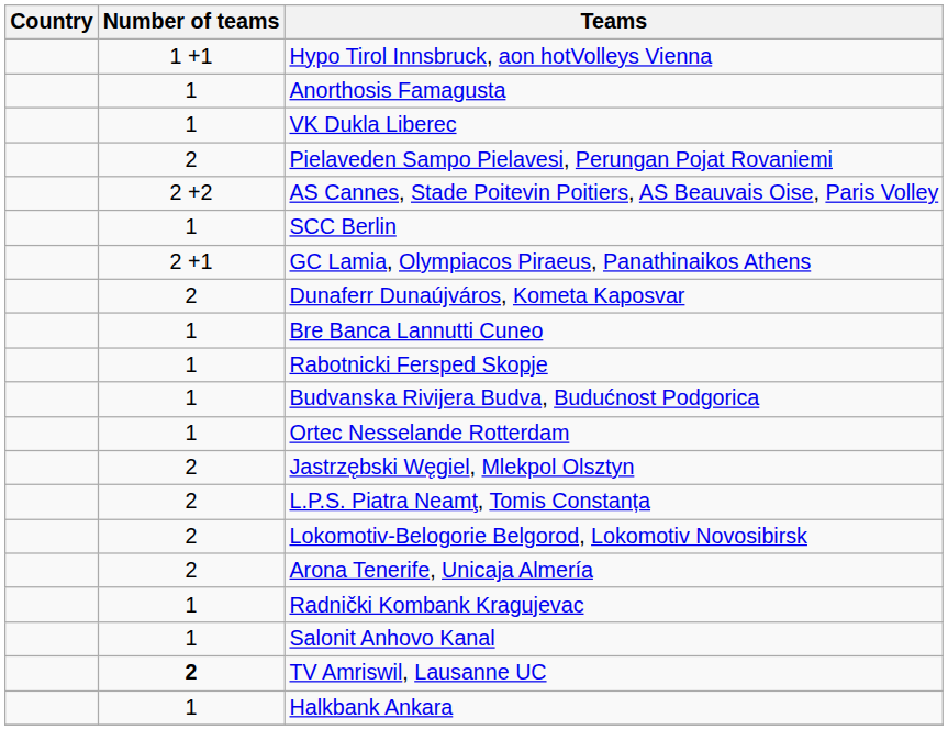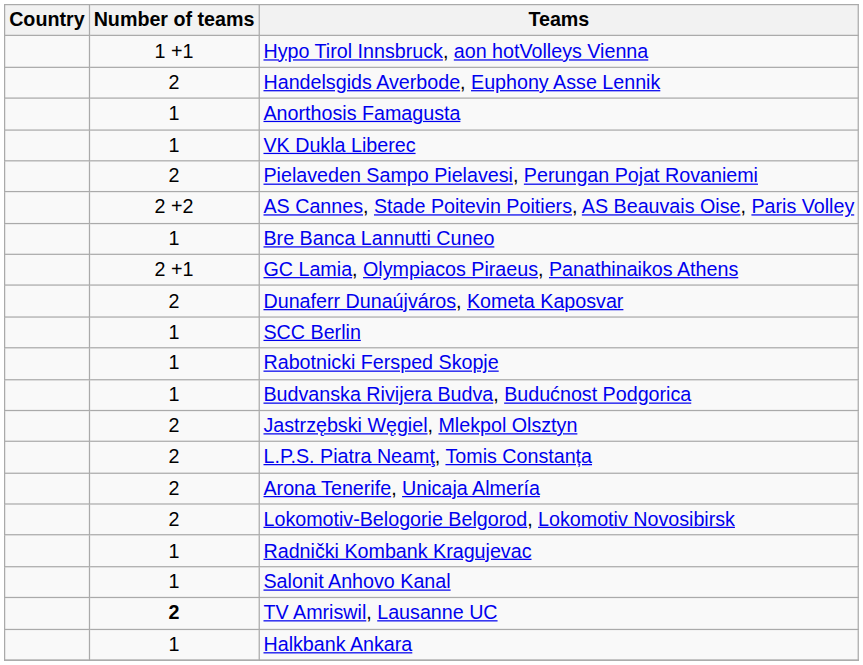 <table class="wikitable sortable" style="text-align:left">
 <tr>
 <th>Country</th>
 <th>Number of teams</th>
 <th>Teams</th>
 </tr>
 <tr>
 <td></td>
 <td align="center">1 +1</td>
 <td><a href='#'>Hypo Tirol Innsbruck</a>, <a href='#'>aon hotVolleys Vienna</a></td>
+</tr>
+<tr>
+<td></td>
+<td align="center">2</td>
+<td><a href='#'>Handelsgids Averbode</a>, <a href='#'>Euphony Asse Lennik</a></td>
 </tr>
 <tr>
 <td></td>
 <td align="center">1</td>
 <td><a href='#'>Anorthosis Famagusta</a></td>
 </tr>
 <tr>
 <td></td>
 <td align="center">1</td>
 <td><a href='#'>VK Dukla Liberec</a></td>
 </tr>
 <tr>
 <td></td>
 <td align="center">2</td>
 <td><a href='#'>Pielaveden Sampo Pielavesi</a>, <a href='#'>Perungan Pojat Rovaniemi</a></td>
 </tr>
 <tr>
 <td></td>
 <td align="center">2 +2</td>
 <td><a href='#'>AS Cannes</a>, <a href='#'>Stade Poitevin Poitiers</a>, <a href='#'>AS Beauvais Oise</a>, <a href='#'>Paris Volley</a></td>
 </tr>
 <tr>
 <td></td>
 <td align="center">1</td>
-<td><a href='#'>SCC Berlin</a></td>
+<td><a href='#'>Bre Banca Lannutti Cuneo</a></td>
 </tr>
 <tr>
 <td></td>
 <td align="center">2 +1</td>
 <td><a href='#'>GC Lamia</a>, <a href='#'>Olympiacos Piraeus</a>, <a href='#'>Panathinaikos Athens</a></td>
 </tr>
 <tr>
 <td></td>
 <td align="center">2</td>
 <td><a href='#'>Dunaferr Dunaújváros</a>, <a href='#'>Kometa Kaposvar</a></td>
 </tr>
 <tr>
 <td></td>
 <td align="center">1</td>
-<td><a href='#'>Bre Banca Lannutti Cuneo</a></td>
+<td><a href='#'>SCC Berlin</a></td>
 </tr>
 <tr>
 <td></td>
 <td align="center">1</td>
 <td><a href='#'>Rabotnicki Fersped Skopje</a></td>
 </tr>
 <tr>
 <td></td>
 <td align="center">1</td>
 <td><a href='#'>Budvanska Rivijera Budva</a>, <a href='#'>Budućnost Podgorica</a></td>
-</tr>
-<tr>
-<td></td>
-<td align="center">1</td>
-<td><a href='#'>Ortec Nesselande Rotterdam</a></td>
 </tr>
 <tr>
 <td></td>
 <td align="center">2</td>
 <td><a href='#'>Jastrzębski Węgiel</a>, <a href='#'>Mlekpol Olsztyn</a></td>
 </tr>
 <tr>
 <td></td>
 <td align="center">2</td>
 <td><a href='#'>L.P.S. Piatra Neamţ</a>, <a href='#'>Tomis Constanța</a></td>
 </tr>
 <tr>
 <td></td>
 <td align="center">2</td>
-<td><a href='#'>Lokomotiv-Belogorie Belgorod</a>, <a href='#'>Lokomotiv Novosibirsk</a></td>
+<td><a href='#'>Arona Tenerife</a>, <a href='#'>Unicaja Almería</a></td>
 </tr>
 <tr>
 <td></td>
 <td align="center">2</td>
-<td><a href='#'>Arona Tenerife</a>, <a href='#'>Unicaja Almería</a></td>
+<td><a href='#'>Lokomotiv-Belogorie Belgorod</a>, <a href='#'>Lokomotiv Novosibirsk</a></td>
 </tr>
 <tr>
 <td></td>
 <td align="center">1</td>
 <td><a href='#'>Radnički Kombank Kragujevac</a></td>
 </tr>
 <tr>
 <td></td>
 <td align="center">1</td>
 <td><a href='#'>Salonit Anhovo Kanal</a></td>
 </tr>
 <tr>
 <td></td>
 <td align="center"><strong>2</strong></td>
 <td><a href='#'>TV Amriswil</a>, <a href='#'>Lausanne UC</a></td>
 </tr>
 <tr>
 <td></td>
 <td align="center">1</td>
 <td><a href='#'>Halkbank Ankara</a></td>
 </tr>
 <tr>
 </tr>
 </table>
